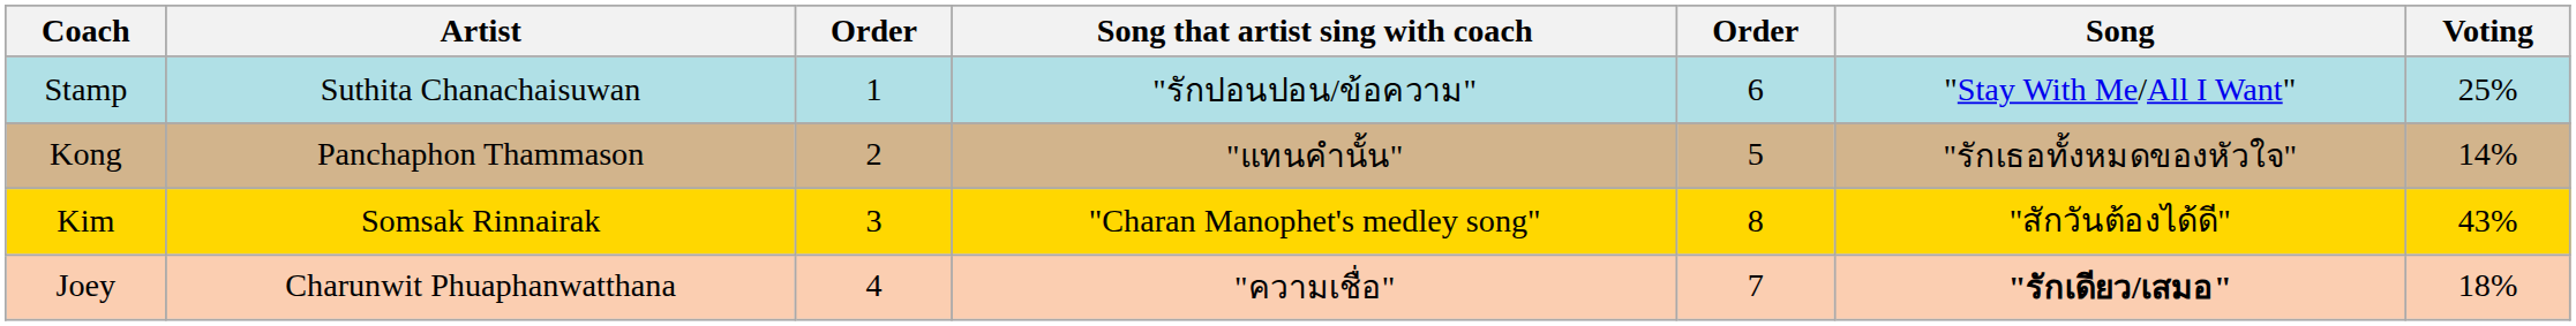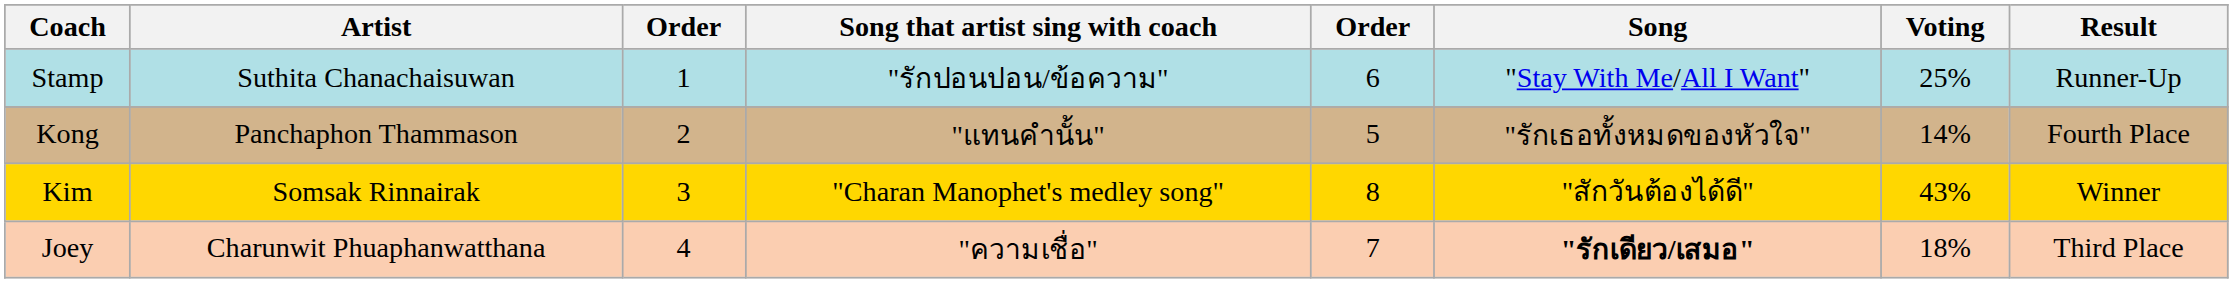 <table class="wikitable" style="text-align:center; width:100%;">
 <tr>
 <th>Coach</th>
 <th>Artist</th>
 <th>Order</th>
 <th>Song that artist sing with coach</th>
 <th>Order</th>
 <th>Song</th>
 <th>Voting</th>
+<th>Result</th>
 </tr>
 <tr style="background:#B0E0E6;">
 <td>Stamp</td>
 <td>Suthita Chanachaisuwan</td>
 <td>1</td>
 <td>"รักปอนปอน/ข้อความ"</td>
 <td>6</td>
 <td>"<a href='#'>Stay With Me</a>/<a href='#'>All I Want</a>"</td>
 <td>25%</td>
+<td>Runner-Up</td>
 </tr>
 <tr style="background:Tan;">
 <td>Kong</td>
 <td>Panchaphon Thammason</td>
 <td>2</td>
 <td>"แทนคำนั้น"</td>
 <td>5</td>
 <td>"รักเธอทั้งหมดของหัวใจ"</td>
 <td>14%</td>
+<td>Fourth Place</td>
 </tr>
 <tr style="background:gold;">
 <td>Kim</td>
 <td>Somsak Rinnairak</td>
 <td>3</td>
 <td>"Charan Manophet's medley song"</td>
 <td>8</td>
 <td>"สักวันต้องได้ดี"</td>
 <td>43%</td>
+<td>Winner</td>
 </tr>
 <tr style="background:#FBCEB1;">
 <td>Joey</td>
 <td>Charunwit Phuaphanwatthana</td>
 <td>4</td>
 <td>"ความเชื่อ"</td>
 <td>7</td>
 <td><strong>"รักเดียว/เสมอ"</strong></td>
 <td>18%</td>
+<td>Third Place</td>
 </tr>
 </table>
